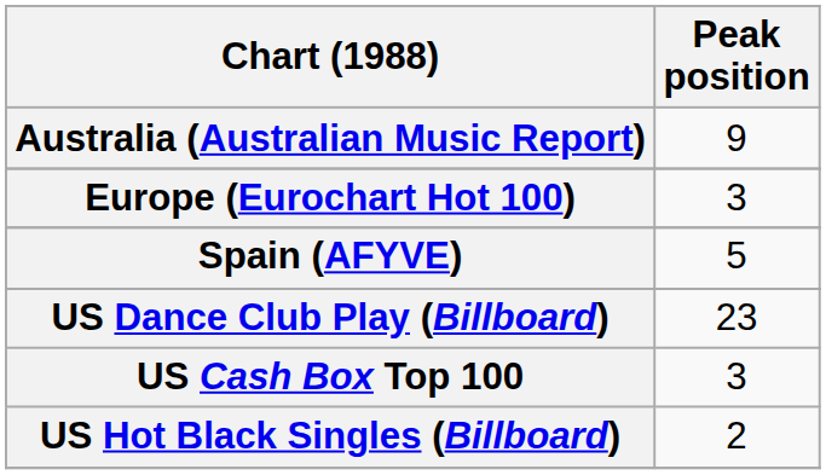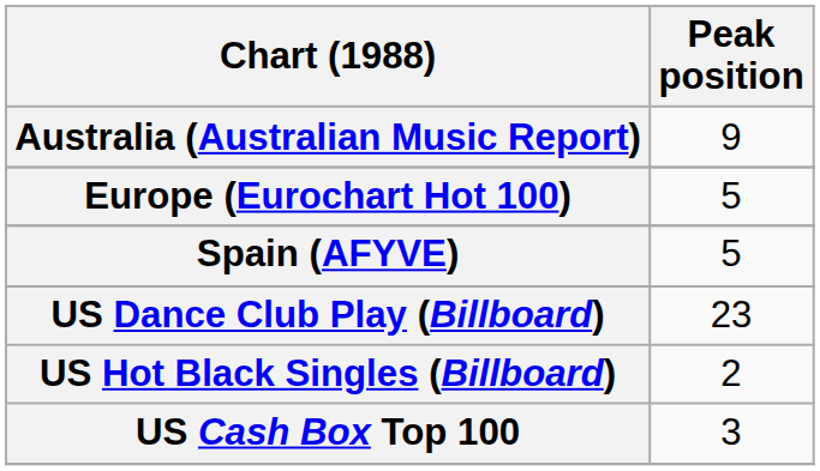 <table class="wikitable sortable plainrowheaders" style="text-align:center">
 <tr>
 <th>Chart (1988)</th>
 <th>Peak<br>position</th>
 </tr>
 <tr>
 <th scope="row">Australia (<a href='#'>Australian Music Report</a>)</th>
 <td>9</td>
 </tr>
 <tr>
 </tr>
 <tr>
 </tr>
 <tr>
 </tr>
 <tr>
 <th scope="row">Europe (<a href='#'>Eurochart Hot 100</a>)</th>
-<td>3</td>
+<td>5</td>
 </tr>
 <tr>
 </tr>
 <tr>
 </tr>
 <tr>
 </tr>
 <tr>
 </tr>
 <tr>
 </tr>
 <tr>
 <th scope="row">Spain (<a href='#'>AFYVE</a>)</th>
 <td>5</td>
 </tr>
 <tr>
 </tr>
 <tr>
 </tr>
 <tr>
 </tr>
 <tr>
 </tr>
 <tr>
 </tr>
 <tr>
 <th scope="row">US <a href='#'>Dance Club Play</a> (<em><a href='#'>Billboard</a></em>)</th>
 <td>23</td>
 </tr>
 <tr>
+<th scope="row">US <a href='#'>Hot Black Singles</a> (<em><a href='#'>Billboard</a></em>)</th>
+<td>2</td>
+</tr>
+<tr>
 <th scope="row">US <a href='#'><em>Cash Box</em></a> Top 100</th>
 <td>3</td>
 </tr>
 <tr>
-<th scope="row">US <a href='#'>Hot Black Singles</a> (<em><a href='#'>Billboard</a></em>)</th>
-<td>2</td>
-</tr>
-<tr>
 </tr>
 </table>
